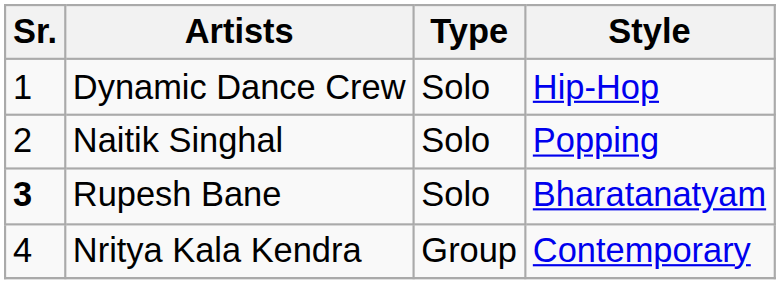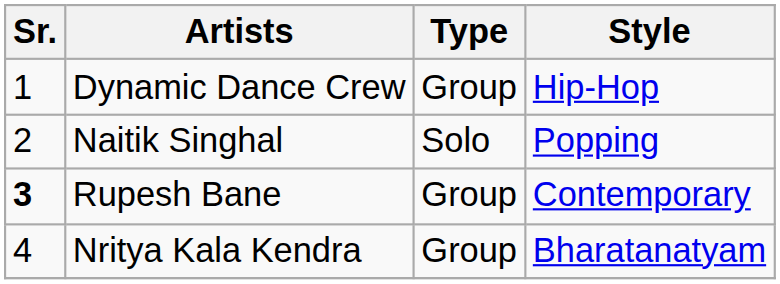 <table class=wikitable>
 <tr>
 <th>Sr.</th>
 <th>Artists</th>
 <th>Type</th>
 <th>Style</th>
 </tr>
 <tr>
 <td>1</td>
 <td>Dynamic Dance Crew</td>
-<td>Solo</td>
+<td>Group</td>
 <td><a href='#'>Hip-Hop</a></td>
 </tr>
 <tr>
 <td>2</td>
 <td>Naitik Singhal</td>
 <td>Solo</td>
 <td><a href='#'>Popping</a></td>
 </tr>
 <tr>
 <td><strong>3</strong></td>
 <td>Rupesh Bane</td>
-<td>Solo</td>
-<td><a href='#'>Bharatanatyam</a></td>
+<td>Group</td>
+<td><a href='#'>Contemporary</a></td>
 </tr>
 <tr>
 <td>4</td>
 <td>Nritya Kala Kendra</td>
 <td>Group</td>
-<td><a href='#'>Contemporary</a></td>
+<td><a href='#'>Bharatanatyam</a></td>
 </tr>
 <tr>
 </tr>
 </table>
